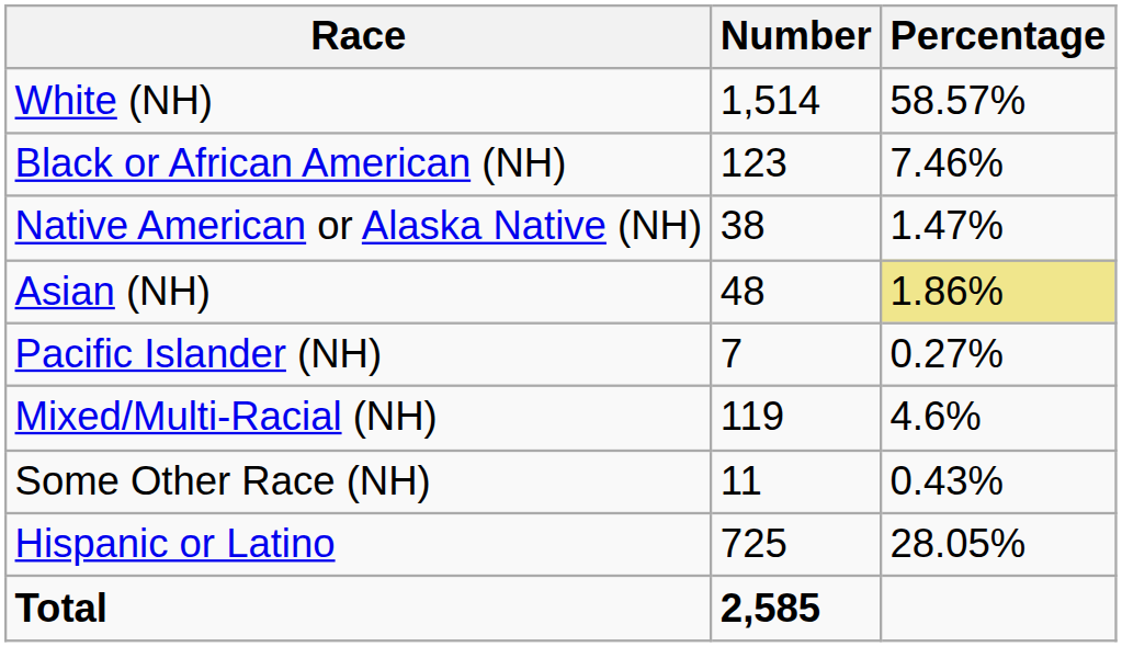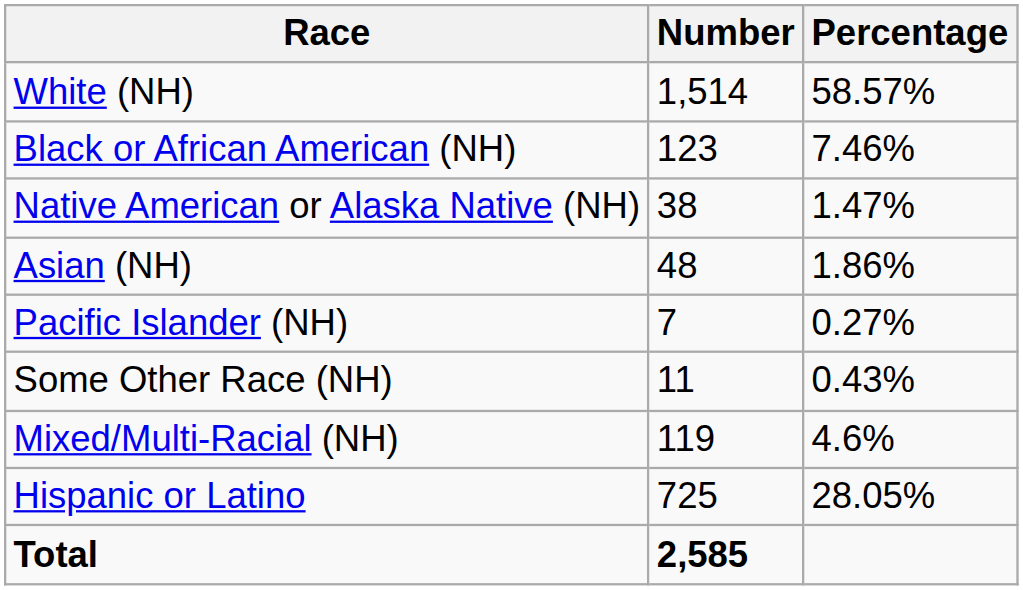 <table class="wikitable">
 <tr>
 <th>Race</th>
 <th>Number</th>
 <th>Percentage</th>
 </tr>
 <tr>
 <td><a href='#'>White</a> (NH)</td>
 <td>1,514</td>
 <td>58.57%</td>
 </tr>
 <tr>
 <td><a href='#'>Black or African American</a> (NH)</td>
 <td>123</td>
 <td>7.46%</td>
 </tr>
 <tr>
 <td><a href='#'>Native American</a> or <a href='#'>Alaska Native</a> (NH)</td>
 <td>38</td>
 <td>1.47%</td>
 </tr>
 <tr>
 <td><a href='#'>Asian</a> (NH)</td>
 <td>48</td>
-<td style="background: khaki;">1.86%</td>
+<td>1.86%</td>
 </tr>
 <tr>
 <td><a href='#'>Pacific Islander</a> (NH)</td>
 <td>7</td>
 <td>0.27%</td>
 </tr>
 <tr>
+<td>Some Other Race (NH)</td>
+<td>11</td>
+<td>0.43%</td>
+</tr>
+<tr>
 <td><a href='#'>Mixed/Multi-Racial</a> (NH)</td>
 <td>119</td>
 <td>4.6%</td>
-</tr>
-<tr>
-<td>Some Other Race (NH)</td>
-<td>11</td>
-<td>0.43%</td>
 </tr>
 <tr>
 <td><a href='#'>Hispanic or Latino</a></td>
 <td>725</td>
 <td>28.05%</td>
 </tr>
 <tr>
 <td><strong>Total</strong></td>
 <td><strong>2,585</strong></td>
 <td></td>
 </tr>
 </table>
